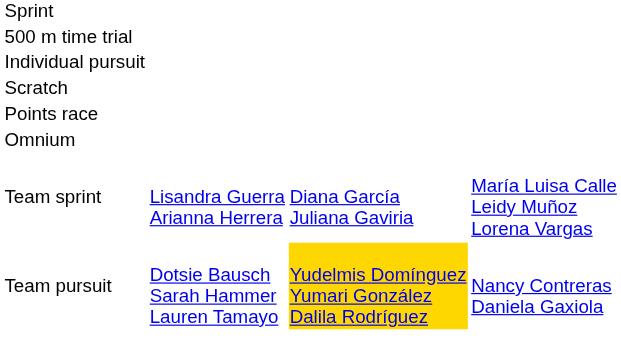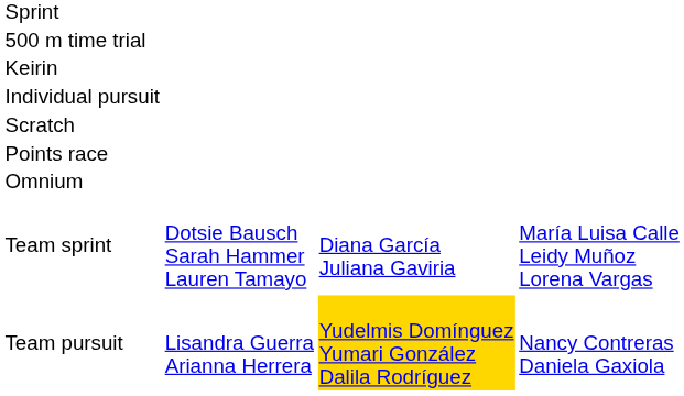 <table>
 <tr>
 <td>Sprint</td>
 <td></td>
 <td></td>
 <td></td>
 </tr>
 <tr>
 <td>500 m time trial</td>
+<td></td>
+<td></td>
+<td></td>
+</tr>
+<tr>
+<td>Keirin</td>
 <td></td>
 <td></td>
 <td></td>
 </tr>
 <tr>
 <td>Individual pursuit</td>
 <td></td>
 <td></td>
 <td></td>
 </tr>
 <tr>
 <td>Scratch</td>
 <td></td>
 <td></td>
 <td></td>
 </tr>
 <tr>
 <td>Points race</td>
 <td></td>
 <td></td>
 <td></td>
 </tr>
 <tr>
 <td>Omnium</td>
 <td></td>
 <td></td>
 <td></td>
 </tr>
 <tr>
 <td>Team sprint</td>
-<td><br><a href='#'>Lisandra Guerra</a><br><a href='#'>Arianna Herrera</a></td>
+<td><br><a href='#'>Dotsie Bausch</a><br><a href='#'>Sarah Hammer</a><br><a href='#'>Lauren Tamayo</a></td>
 <td><br><a href='#'>Diana García</a><br><a href='#'>Juliana Gaviria</a></td>
 <td><br><a href='#'>María Luisa Calle</a><br><a href='#'>Leidy Muñoz</a><br><a href='#'>Lorena Vargas</a></td>
 </tr>
 <tr>
 <td>Team pursuit</td>
-<td><br><a href='#'>Dotsie Bausch</a><br><a href='#'>Sarah Hammer</a><br><a href='#'>Lauren Tamayo</a></td>
+<td><br><a href='#'>Lisandra Guerra</a><br><a href='#'>Arianna Herrera</a></td>
 <td style="background: gold;"><br><a href='#'>Yudelmis Domínguez</a><br><a href='#'>Yumari González</a><br><a href='#'>Dalila Rodríguez</a></td>
 <td><br><a href='#'>Nancy Contreras</a><br><a href='#'>Daniela Gaxiola</a></td>
 </tr>
 </table>
